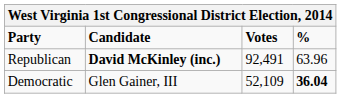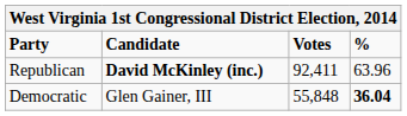 <table class="wikitable">
 <tr>
 <th colspan="4">West Virginia 1st Congressional District Election, 2014</th>
 </tr>
 <tr>
 <td><strong>Party</strong></td>
 <td><strong>Candidate</strong></td>
 <td><strong>Votes</strong></td>
 <td><strong>%</strong></td>
 </tr>
 <tr>
 <td>Republican</td>
 <td><strong>David McKinley (inc.)</strong></td>
-<td>92,491</td>
+<td>92,411</td>
 <td>63.96</td>
 </tr>
 <tr>
 <td>Democratic</td>
 <td>Glen Gainer, III</td>
-<td>52,109</td>
+<td>55,848</td>
 <td><strong>36.04</strong></td>
 </tr>
 </table>
